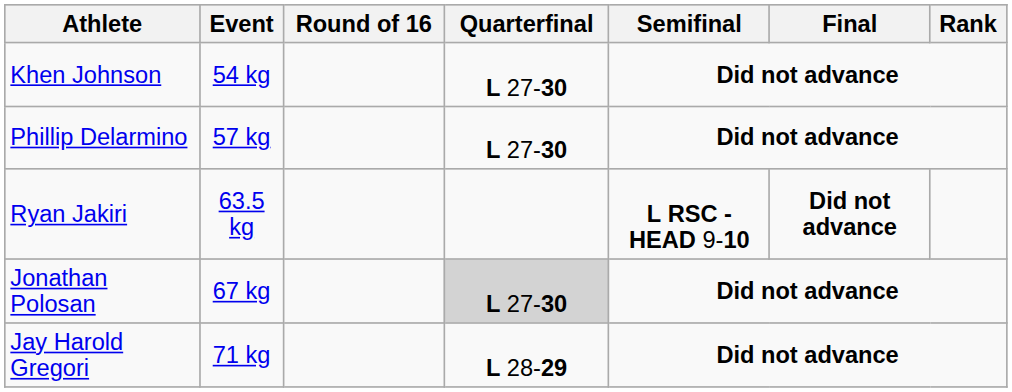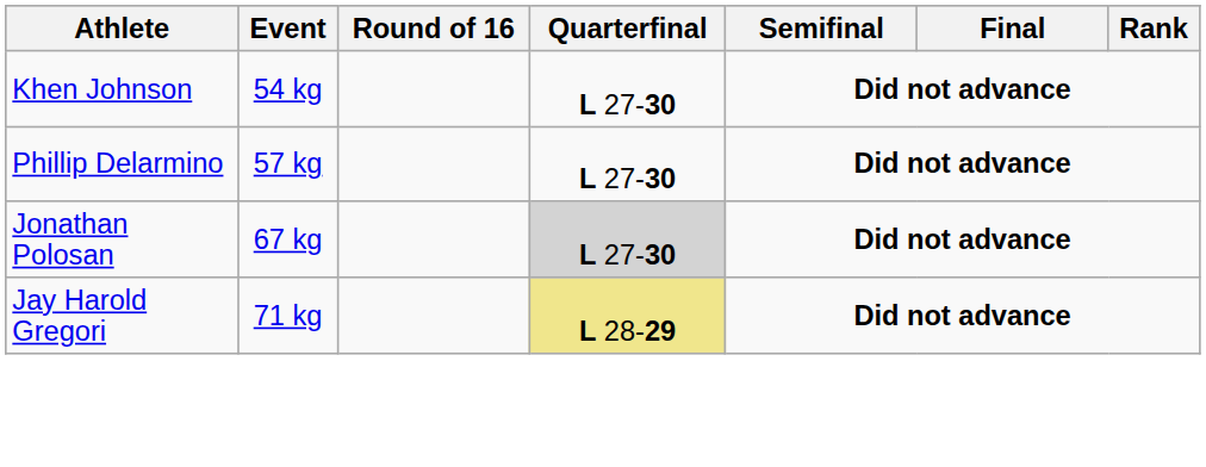 <table class="wikitable" width="98%" style="text-align:left; font-size:90%">
 <tr>
 <th width="17%">Athlete</th>
 <th width="6%">Event</th>
 <th width="14%">Round of 16</th>
 <th width="14%">Quarterfinal</th>
 <th width="14%">Semifinal</th>
 <th width="14%">Final</th>
 <th width="5%">Rank</th>
 </tr>
 <tr align=center>
 <td align=left><a href='#'>Khen Johnson</a></td>
 <td><a href='#'>54 kg</a></td>
 <td></td>
 <td> <br> <strong>L</strong> 27-<strong>30</strong></td>
 <td align=center colspan=3><strong>Did not advance</strong></td>
 </tr>
 <tr align=center>
 <td align=left><a href='#'>Phillip Delarmino</a></td>
 <td><a href='#'>57 kg</a></td>
 <td></td>
 <td> <br> <strong>L</strong> 27-<strong>30</strong></td>
 <td align=center colspan=3><strong>Did not advance</strong></td>
 </tr>
 <tr align=center>
-<td align=left><a href='#'>Ryan Jakiri</a></td>
-<td><a href='#'>63.5 kg</a></td>
-<td></td>
-<td></td>
-<td> <br> <strong>L</strong> <strong>RSC - HEAD</strong> 9-<strong>10</strong></td>
-<td><strong>Did not advance</strong></td>
-<td></td>
-</tr>
-<tr align=center>
 <td align=left><a href='#'>Jonathan Polosan</a></td>
 <td><a href='#'>67 kg</a></td>
 <td></td>
 <td style="background: lightgrey;"> <br> <strong>L</strong> 27-<strong>30</strong></td>
 <td align=center colspan=3><strong>Did not advance</strong></td>
 </tr>
 <tr align=center>
 <td align=left><a href='#'>Jay Harold Gregori</a></td>
 <td><a href='#'>71 kg</a></td>
 <td></td>
-<td> <br> <strong>L</strong> 28-<strong>29</strong></td>
+<td style="background: khaki;"> <br> <strong>L</strong> 28-<strong>29</strong></td>
 <td align=center colspan=3><strong>Did not advance</strong></td>
 </tr>
 </table>
